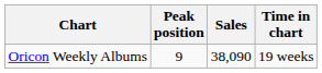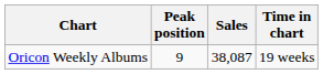 <table class="wikitable">
 <tr>
 <th align="left">Chart</th>
 <th align="center">Peak<br>position</th>
 <th align="center">Sales</th>
 <th align="center">Time in<br>chart</th>
 </tr>
 <tr>
 <td align="left"><a href='#'>Oricon</a> Weekly Albums</td>
 <td align="center">9</td>
-<td align="">38,090</td>
+<td align="">38,087</td>
 <td align="">19 weeks</td>
 </tr>
 </table>
